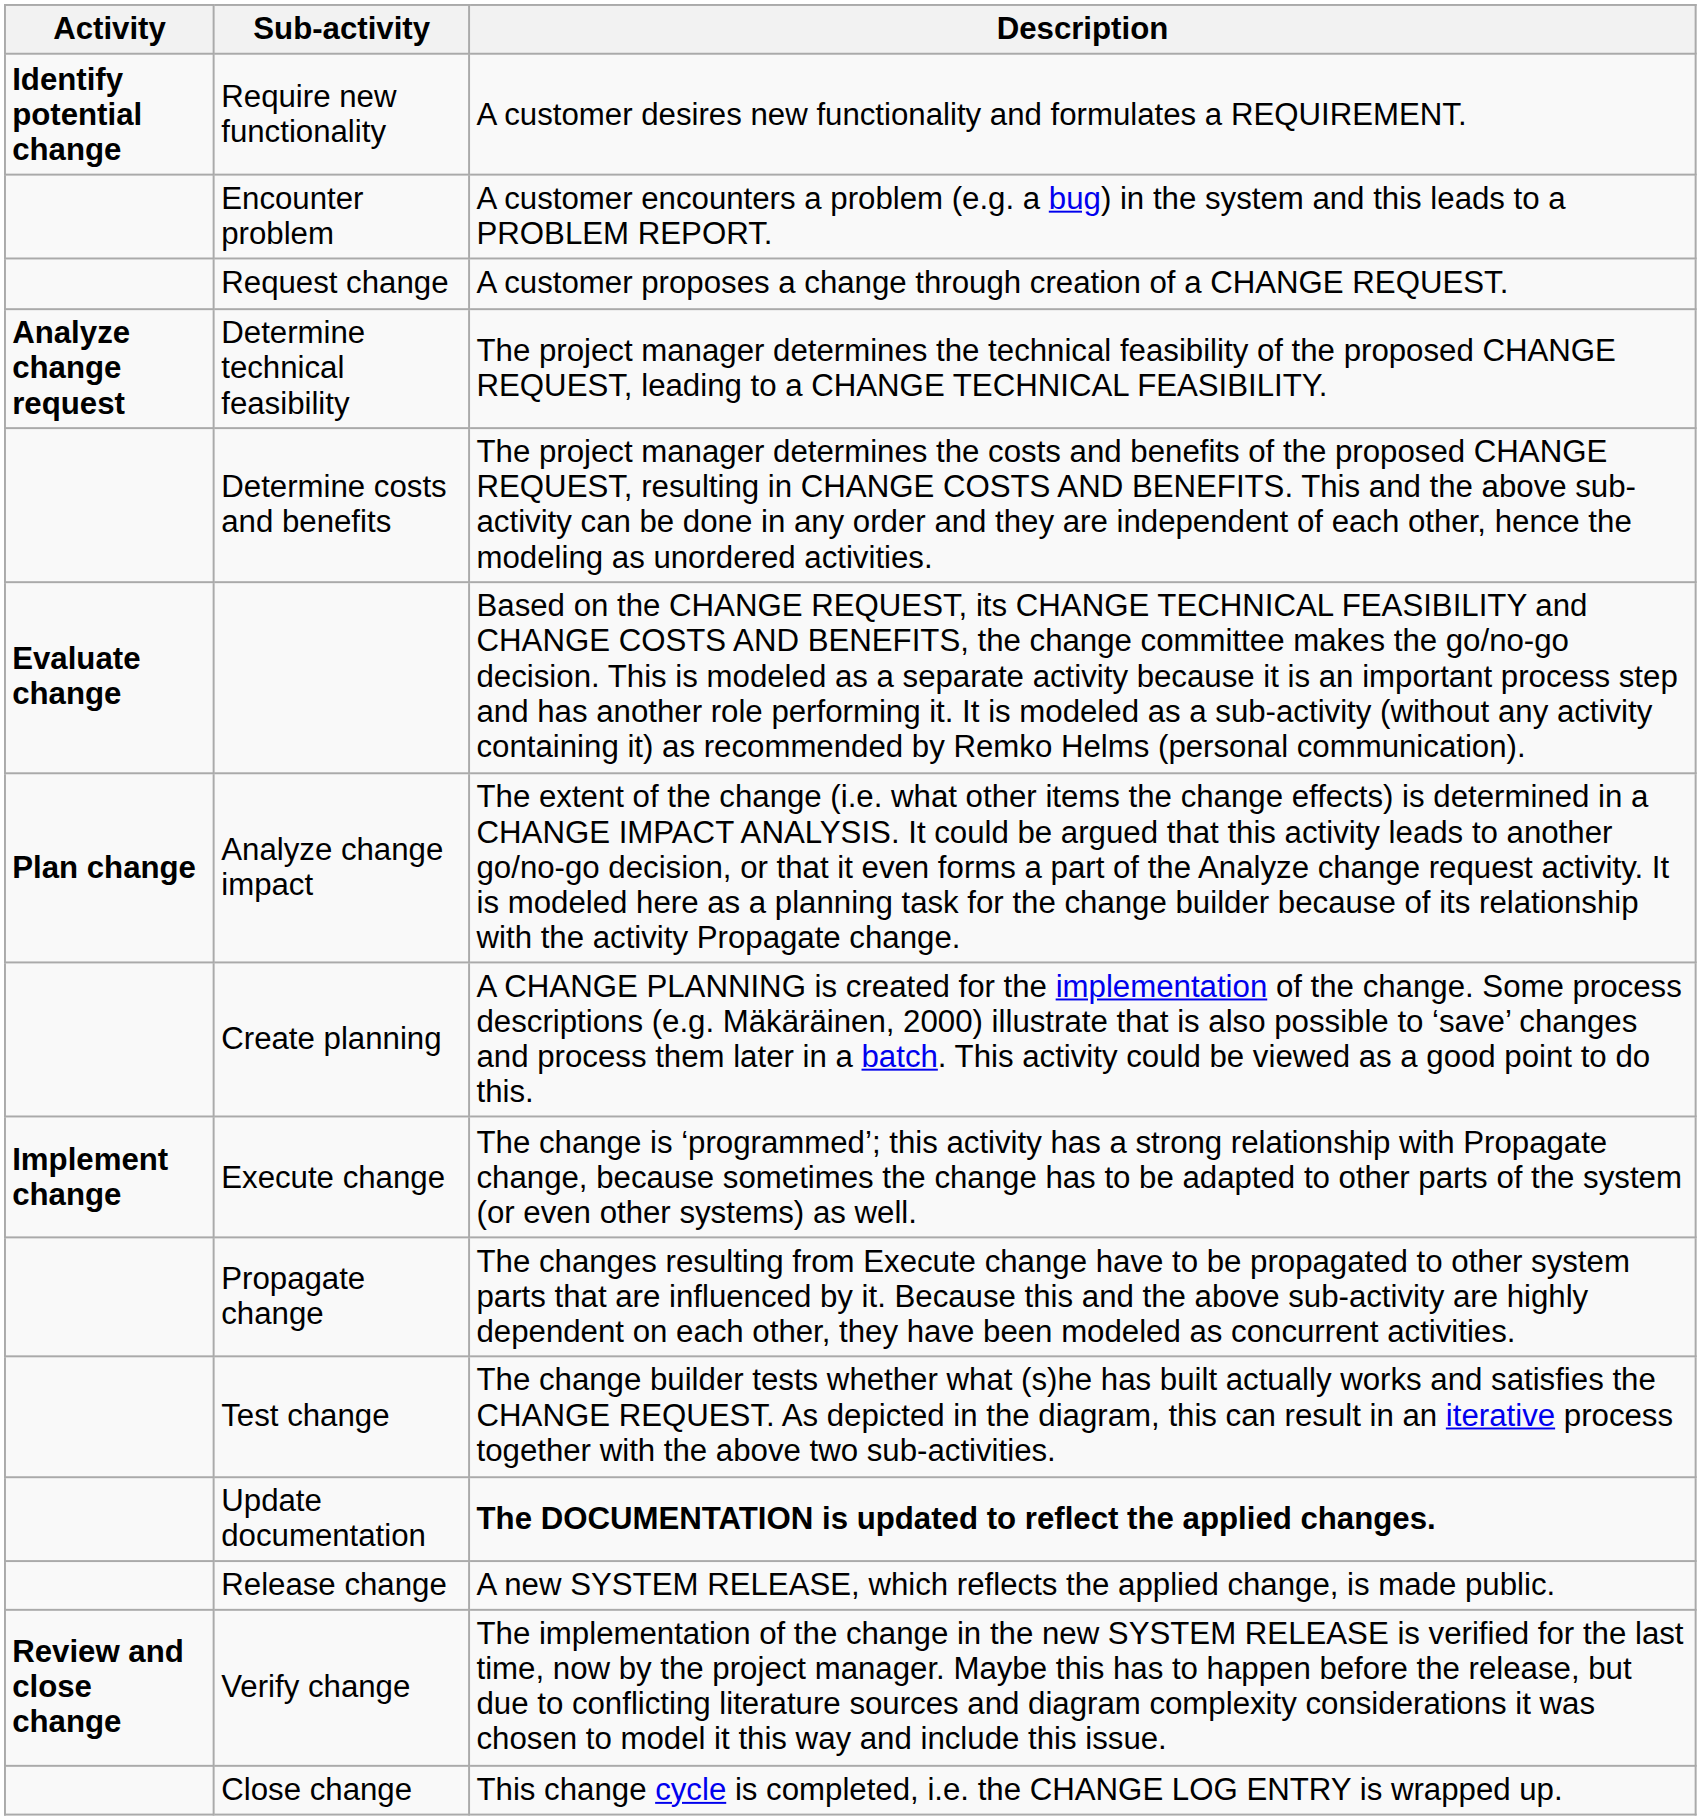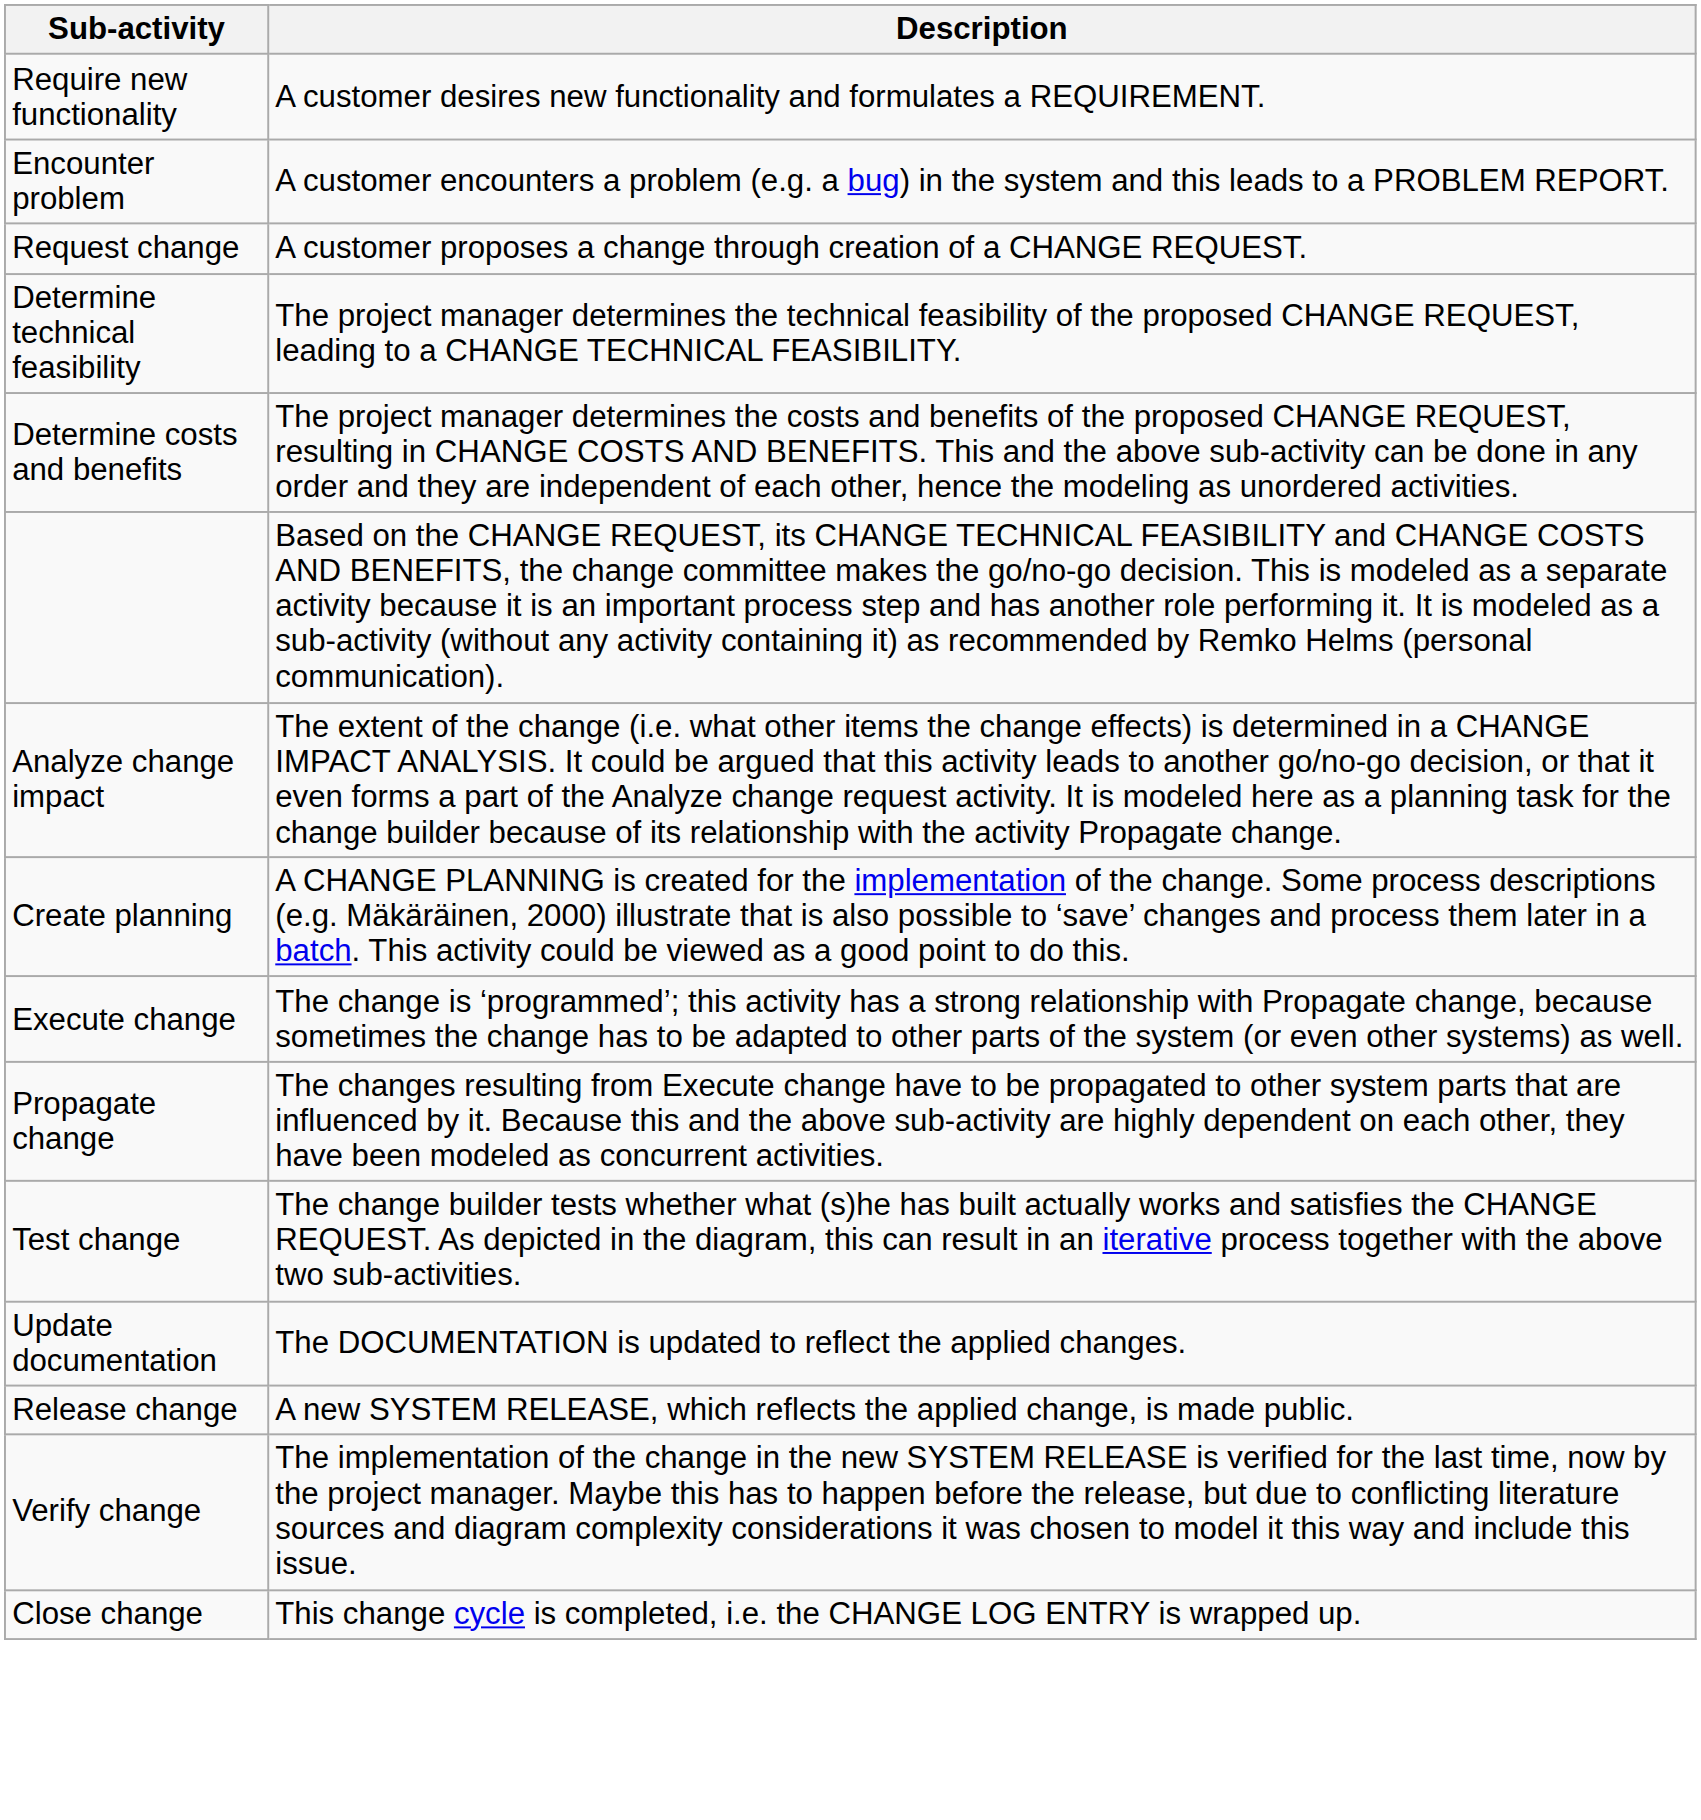 <table class="wikitable" style="text-align:left">
 <tr>
-<th>Activity</th>
 <th>Sub-activity</th>
 <th>Description</th>
 </tr>
 <tr>
-<td><strong>Identify potential change</strong></td>
 <td>Require new functionality</td>
 <td>A customer desires new functionality and formulates a REQUIREMENT.</td>
 </tr>
 <tr>
-<td></td>
 <td>Encounter problem</td>
 <td>A customer encounters a problem (e.g. a <a href='#'>bug</a>) in the system and this leads to a PROBLEM REPORT.</td>
 </tr>
 <tr>
-<td></td>
 <td>Request change</td>
 <td>A customer proposes a change through creation of a CHANGE REQUEST.</td>
 </tr>
 <tr>
-<td><strong>Analyze change request</strong></td>
 <td>Determine technical feasibility</td>
 <td>The project manager determines the technical feasibility of the proposed CHANGE REQUEST, leading to a CHANGE TECHNICAL FEASIBILITY.</td>
 </tr>
 <tr>
-<td></td>
 <td>Determine costs and benefits</td>
 <td>The project manager determines the costs and benefits of the proposed CHANGE REQUEST, resulting in CHANGE COSTS AND BENEFITS. This and the above sub-activity can be done in any order and they are independent of each other, hence the modeling as unordered activities.</td>
 </tr>
 <tr>
-<td><strong>Evaluate change</strong></td>
 <td></td>
 <td>Based on the CHANGE REQUEST, its CHANGE TECHNICAL FEASIBILITY and CHANGE COSTS AND BENEFITS, the change committee makes the go/no-go decision. This is modeled as a separate activity because it is an important process step and has another role performing it. It is modeled as a sub-activity (without any activity containing it) as recommended by Remko Helms (personal communication).</td>
 </tr>
 <tr>
-<td><strong>Plan change</strong></td>
 <td>Analyze change impact</td>
 <td>The extent of the change (i.e. what other items the change effects) is determined in a CHANGE IMPACT ANALYSIS. It could be argued that this activity leads to another go/no-go decision, or that it even forms a part of the Analyze change request activity. It is modeled here as a planning task for the change builder because of its relationship with the activity Propagate change.</td>
 </tr>
 <tr>
-<td></td>
 <td>Create planning</td>
 <td>A CHANGE PLANNING is created for the <a href='#'>implementation</a> of the change. Some process descriptions (e.g. Mäkäräinen, 2000) illustrate that is also possible to ‘save’ changes and process them later in a <a href='#'>batch</a>. This activity could be viewed as a good point to do this.</td>
 </tr>
 <tr>
-<td><strong>Implement change</strong></td>
 <td>Execute change</td>
 <td>The change is ‘programmed’; this activity has a strong relationship with Propagate change, because sometimes the change has to be adapted to other parts of the system (or even other systems) as well.</td>
 </tr>
 <tr>
-<td></td>
 <td>Propagate change</td>
 <td>The changes resulting from Execute change have to be propagated to other system parts that are influenced by it. Because this and the above sub-activity are highly dependent on each other, they have been modeled as concurrent activities.</td>
 </tr>
 <tr>
-<td></td>
 <td>Test change</td>
 <td>The change builder tests whether what (s)he has built actually works and satisfies the CHANGE REQUEST. As depicted in the diagram, this can result in an <a href='#'>iterative</a> process together with the above two sub-activities.</td>
 </tr>
 <tr>
-<td></td>
 <td>Update documentation</td>
-<td><strong>The DOCUMENTATION is updated to reflect the applied changes.</strong></td>
+<td>The DOCUMENTATION is updated to reflect the applied changes.</td>
 </tr>
 <tr>
-<td></td>
 <td>Release change</td>
 <td>A new SYSTEM RELEASE, which reflects the applied change, is made public.</td>
 </tr>
 <tr>
-<td><strong>Review and close change</strong></td>
 <td>Verify change</td>
 <td>The implementation of the change in the new SYSTEM RELEASE is verified for the last time, now by the project manager. Maybe this has to happen before the release, but due to conflicting literature sources and diagram complexity considerations it was chosen to model it this way and include this issue.</td>
 </tr>
 <tr>
-<td></td>
 <td>Close change</td>
 <td>This change <a href='#'>cycle</a> is completed, i.e. the CHANGE LOG ENTRY is wrapped up.</td>
 </tr>
 </table>
